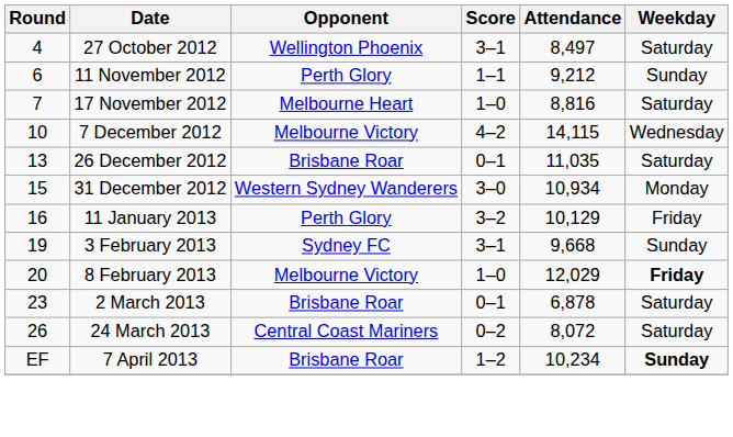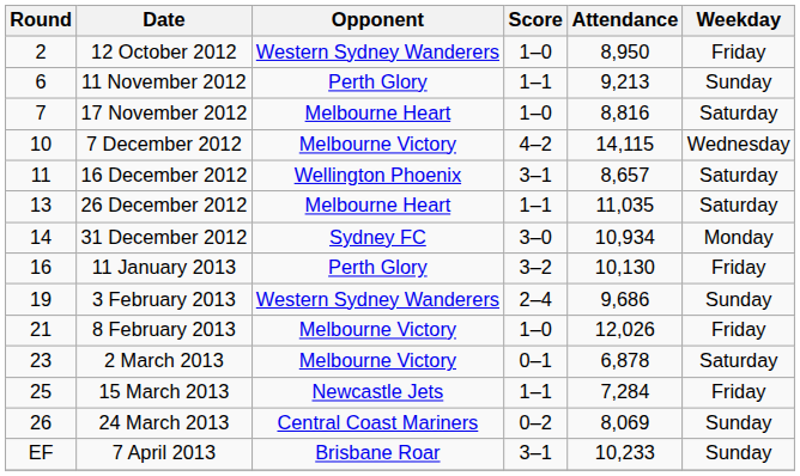 <table class="wikitable sortable" style="text-align:center;">
 <tr>
 <th>Round</th>
 <th>Date</th>
 <th>Opponent</th>
 <th>Score <br> </th>
 <th>Attendance</th>
 <th>Weekday</th>
 </tr>
 <tr>
-<td>4</td>
-<td>27 October 2012</td>
-<td><a href='#'>Wellington Phoenix</a></td>
-<td>3–1</td>
-<td>8,497</td>
-<td>Saturday</td>
+<td>2</td>
+<td>12 October 2012</td>
+<td><a href='#'>Western Sydney Wanderers</a></td>
+<td>1–0</td>
+<td>8,950</td>
+<td>Friday</td>
 </tr>
 <tr>
 <td>6</td>
 <td>11 November 2012</td>
 <td><a href='#'>Perth Glory</a></td>
 <td>1–1</td>
-<td>9,212</td>
+<td>9,213</td>
 <td>Sunday</td>
 </tr>
 <tr>
 <td>7</td>
 <td>17 November 2012</td>
 <td><a href='#'>Melbourne Heart</a></td>
 <td>1–0</td>
 <td>8,816</td>
 <td>Saturday</td>
 </tr>
 <tr>
 <td>10</td>
 <td>7 December 2012</td>
 <td><a href='#'>Melbourne Victory</a></td>
 <td>4–2</td>
 <td>14,115</td>
 <td>Wednesday</td>
 </tr>
 <tr>
+<td>11</td>
+<td>16 December 2012</td>
+<td><a href='#'>Wellington Phoenix</a></td>
+<td>3–1</td>
+<td>8,657</td>
+<td>Saturday</td>
+</tr>
+<tr>
 <td>13</td>
 <td>26 December 2012</td>
-<td><a href='#'>Brisbane Roar</a></td>
-<td>0–1</td>
+<td><a href='#'>Melbourne Heart</a></td>
+<td>1–1</td>
 <td>11,035</td>
 <td>Saturday</td>
 </tr>
 <tr>
-<td>15</td>
+<td>14</td>
 <td>31 December 2012</td>
-<td><a href='#'>Western Sydney Wanderers</a></td>
+<td><a href='#'>Sydney FC</a></td>
 <td>3–0</td>
 <td>10,934</td>
 <td>Monday</td>
 </tr>
 <tr>
 <td>16</td>
 <td>11 January 2013</td>
 <td><a href='#'>Perth Glory</a></td>
 <td>3–2</td>
-<td>10,129</td>
+<td>10,130</td>
 <td>Friday</td>
 </tr>
 <tr>
 <td>19</td>
 <td>3 February 2013</td>
-<td><a href='#'>Sydney FC</a></td>
-<td>3–1</td>
-<td>9,668</td>
+<td><a href='#'>Western Sydney Wanderers</a></td>
+<td>2–4</td>
+<td>9,686</td>
 <td>Sunday</td>
 </tr>
 <tr>
-<td>20</td>
+<td>21</td>
 <td>8 February 2013</td>
 <td><a href='#'>Melbourne Victory</a></td>
 <td>1–0</td>
-<td>12,029</td>
-<td><strong>Friday</strong></td>
+<td>12,026</td>
+<td>Friday</td>
 </tr>
 <tr>
 <td>23</td>
 <td>2 March 2013</td>
-<td><a href='#'>Brisbane Roar</a></td>
+<td><a href='#'>Melbourne Victory</a></td>
 <td>0–1</td>
 <td>6,878</td>
 <td>Saturday</td>
+</tr>
+<tr>
+<td>25</td>
+<td>15 March 2013</td>
+<td><a href='#'>Newcastle Jets</a></td>
+<td>1–1</td>
+<td>7,284</td>
+<td>Friday</td>
 </tr>
 <tr>
 <td>26</td>
 <td>24 March 2013</td>
 <td><a href='#'>Central Coast Mariners</a></td>
 <td>0–2</td>
-<td>8,072</td>
-<td>Saturday</td>
+<td>8,069</td>
+<td>Sunday</td>
 </tr>
 <tr>
 <td>EF</td>
 <td>7 April 2013</td>
 <td><a href='#'>Brisbane Roar</a></td>
-<td>1–2</td>
-<td>10,234</td>
-<td><strong>Sunday</strong></td>
+<td>3–1</td>
+<td>10,233</td>
+<td>Sunday</td>
 </tr>
 <tr>
 </tr>
 </table>
